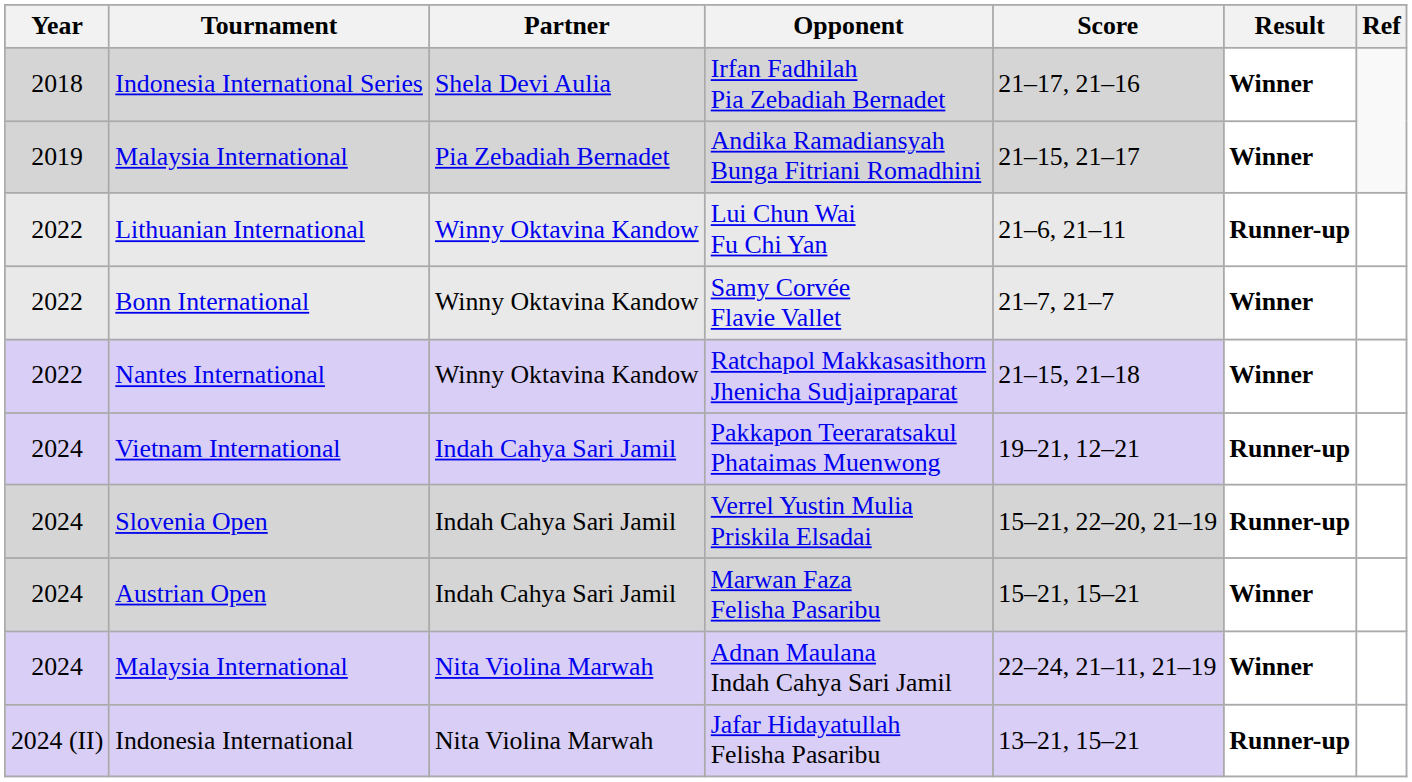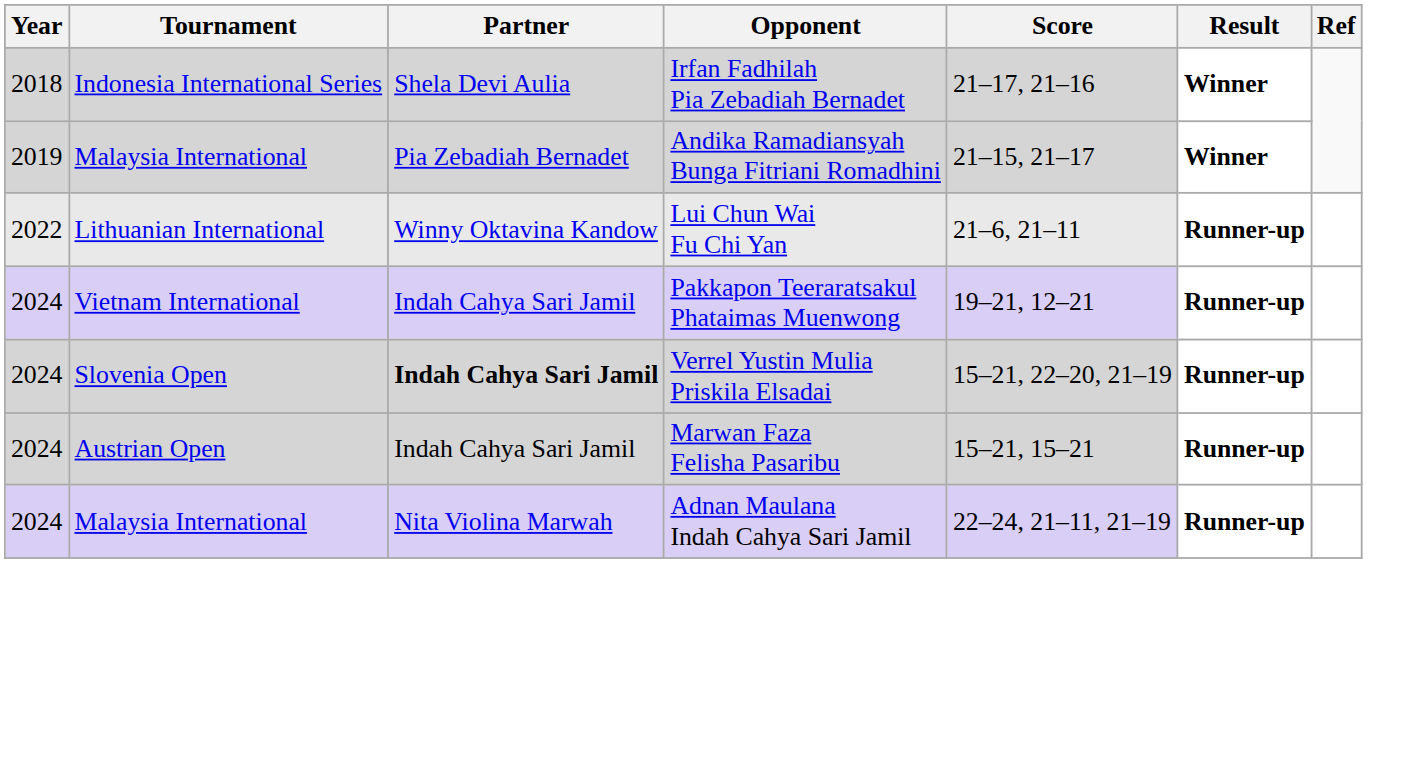 <table class="sortable wikitable" style="font-size: 90%;">
 <tr>
 <th>Year</th>
 <th>Tournament</th>
 <th>Partner</th>
 <th>Opponent</th>
 <th>Score</th>
 <th>Result</th>
 <th>Ref</th>
 </tr>
 <tr style="background:#D5D5D5">
 <td align="center">2018</td>
 <td align="left"><a href='#'>Indonesia International Series</a></td>
 <td align="left"> <a href='#'>Shela Devi Aulia</a></td>
 <td align="left"> <a href='#'>Irfan Fadhilah</a><br> <a href='#'>Pia Zebadiah Bernadet</a></td>
 <td align="left">21–17, 21–16</td>
 <td style="text-align:left; background:white"> <strong>Winner</strong></td>
 </tr>
 <tr style="background:#D5D5D5">
 <td align="center">2019</td>
 <td align="left"><a href='#'>Malaysia International</a></td>
 <td align="left"> <a href='#'>Pia Zebadiah Bernadet</a></td>
 <td align="left"> <a href='#'>Andika Ramadiansyah</a><br> <a href='#'>Bunga Fitriani Romadhini</a></td>
 <td align="left">21–15, 21–17</td>
 <td style="text-align:left; background:white"> <strong>Winner</strong></td>
 </tr>
 <tr style="background:#E9E9E9">
 <td align="center">2022</td>
 <td align="left"><a href='#'>Lithuanian International</a></td>
 <td align="left"> <a href='#'>Winny Oktavina Kandow</a></td>
 <td align="left"> <a href='#'>Lui Chun Wai</a><br> <a href='#'>Fu Chi Yan</a></td>
 <td align="left">21–6, 21–11</td>
 <td style="text-align:left; background:white"> <strong>Runner-up</strong></td>
 <td style="text-align:center; background:white"></td>
 </tr>
-<tr style="background:#E9E9E9">
-<td align="center">2022</td>
-<td align="left"><a href='#'>Bonn International</a></td>
-<td align="left"> Winny Oktavina Kandow</td>
-<td align="left"> <a href='#'>Samy Corvée</a><br> <a href='#'>Flavie Vallet</a></td>
-<td align="left">21–7, 21–7</td>
-<td style="text-align:left; background:white"> <strong>Winner</strong></td>
-<td style="text-align:center; background:white"></td>
-</tr>
-<tr style="background:#D8CEF6">
-<td align="center">2022</td>
-<td align="left"><a href='#'>Nantes International</a></td>
-<td align="left"> Winny Oktavina Kandow</td>
-<td align="left"> <a href='#'>Ratchapol Makkasasithorn</a><br> <a href='#'>Jhenicha Sudjaipraparat</a></td>
-<td align="left">21–15, 21–18</td>
-<td style="text-align:left; background:white"> <strong>Winner</strong></td>
-<td style="text-align:center; background:white"></td>
-</tr>
 <tr style="background:#D8CEF6">
 <td align="center">2024</td>
 <td align="left"><a href='#'>Vietnam International</a></td>
 <td align="left"> <a href='#'>Indah Cahya Sari Jamil</a></td>
 <td align="left"> <a href='#'>Pakkapon Teeraratsakul</a><br> <a href='#'>Phataimas Muenwong</a></td>
 <td align="left">19–21, 12–21</td>
 <td style="text-align:left; background:white"> <strong>Runner-up</strong></td>
 <td style="text-align:center; background:white"></td>
 </tr>
 <tr style="background:#D5D5D5">
 <td align="center">2024</td>
 <td align="left"><a href='#'>Slovenia Open</a></td>
-<td align="left"> Indah Cahya Sari Jamil</td>
+<td align="left"><strong> Indah Cahya Sari Jamil</strong></td>
 <td align="left"> <a href='#'>Verrel Yustin Mulia</a><br> <a href='#'>Priskila Elsadai</a></td>
 <td align="left">15–21, 22–20, 21–19</td>
 <td style="text-align:left; background:white"> <strong>Runner-up</strong></td>
 <td style="text-align:center; background:white"></td>
 </tr>
 <tr style="background:#D5D5D5">
 <td align="center">2024</td>
 <td align="left"><a href='#'>Austrian Open</a></td>
 <td align="left"> Indah Cahya Sari Jamil</td>
 <td align="left"> <a href='#'>Marwan Faza</a><br> <a href='#'>Felisha Pasaribu</a></td>
 <td align="left">15–21, 15–21</td>
-<td style="text-align:left; background:white"> <strong>Winner</strong></td>
+<td style="text-align:left; background:white"> <strong>Runner-up</strong></td>
 <td style="text-align:center; background:white"></td>
 </tr>
 <tr style="background:#D8CEF6">
 <td align="center">2024</td>
 <td align="left"><a href='#'>Malaysia International</a></td>
 <td align="left"> <a href='#'>Nita Violina Marwah</a></td>
 <td align="left"> <a href='#'>Adnan Maulana</a><br> Indah Cahya Sari Jamil</td>
 <td align="left">22–24, 21–11, 21–19</td>
-<td style="text-align:left; background:white"> <strong>Winner</strong></td>
-<td style="text-align:center; background:white"></td>
-</tr>
-<tr style="background:#D8CEF6">
-<td align="center">2024 (II)</td>
-<td align="left">Indonesia International</td>
-<td align="left"> Nita Violina Marwah</td>
-<td align="left"> <a href='#'>Jafar Hidayatullah</a><br> Felisha Pasaribu</td>
-<td align="left">13–21, 15–21</td>
 <td style="text-align:left; background:white"> <strong>Runner-up</strong></td>
 <td style="text-align:center; background:white"></td>
 </tr>
 </table>
